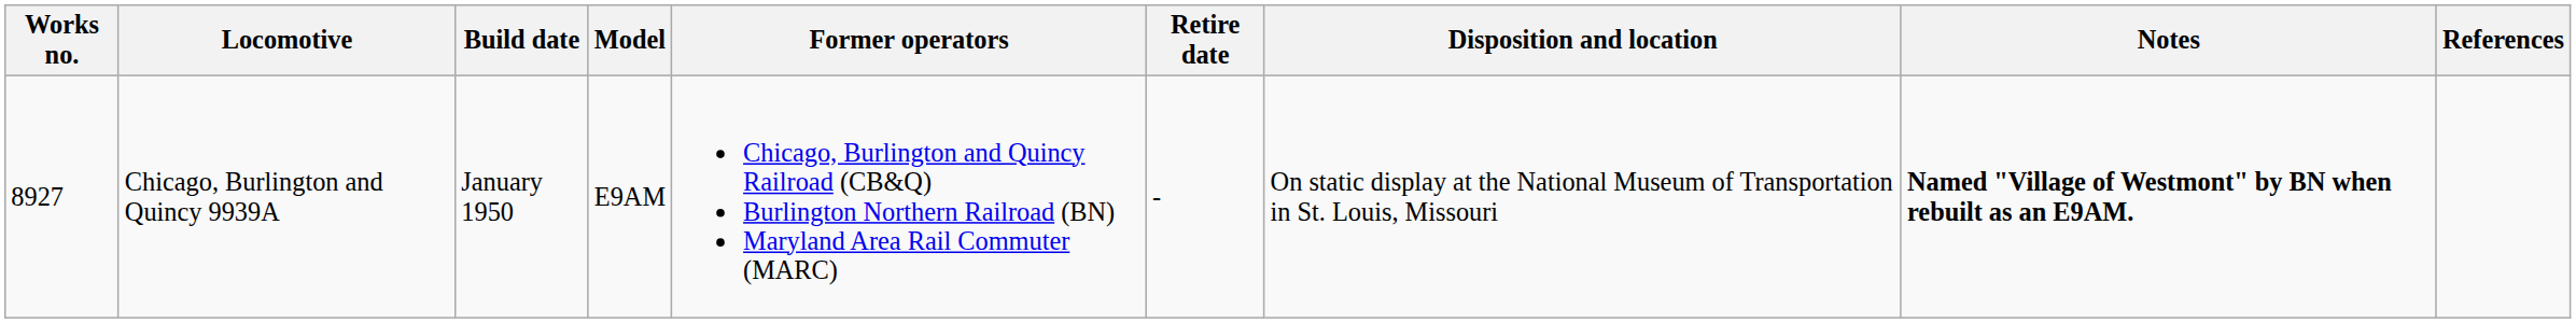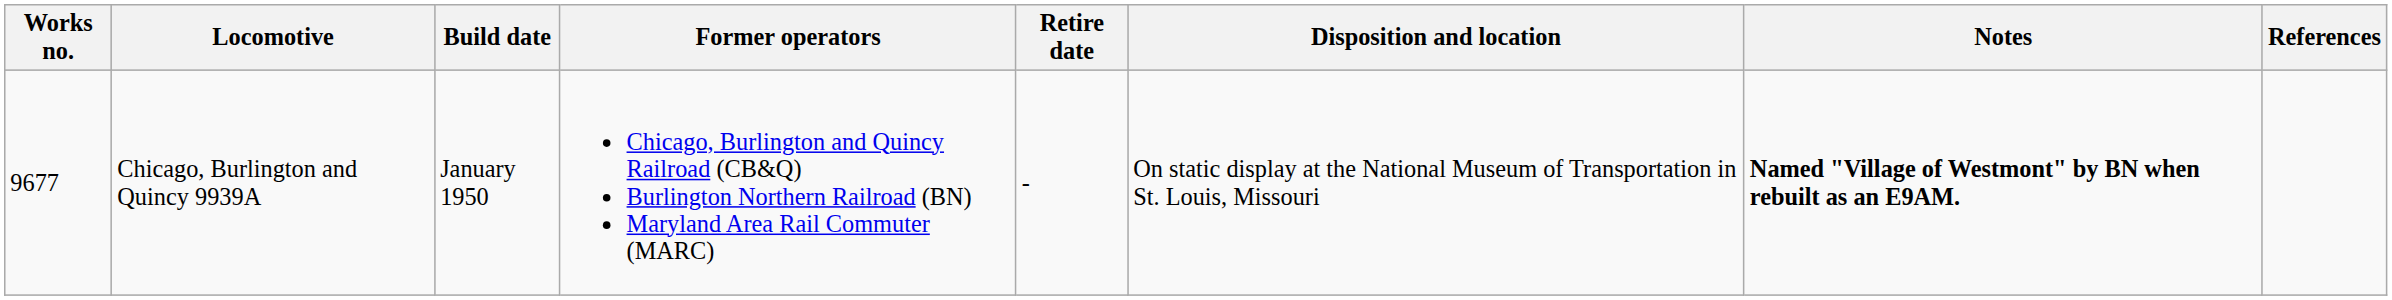 <table class="wikitable">
 <tr>
 <th>Works no.</th>
 <th>Locomotive</th>
 <th>Build date</th>
-<th>Model</th>
 <th>Former operators</th>
 <th>Retire date</th>
 <th>Disposition and location</th>
 <th>Notes</th>
 <th>References</th>
 </tr>
 <tr>
-<td>8927</td>
+<td>9677</td>
 <td>Chicago, Burlington and Quincy 9939A</td>
 <td>January 1950</td>
-<td>E9AM</td>
 <td><br><ul><li><a href='#'>Chicago, Burlington and Quincy Railroad</a> (CB&Q)</li><li><a href='#'>Burlington Northern Railroad</a> (BN)</li><li><a href='#'>Maryland Area Rail Commuter</a> (MARC)</li></ul></td>
 <td>-</td>
 <td>On static display at the National Museum of Transportation in St. Louis, Missouri</td>
 <td><strong>Named "Village of Westmont" by BN when rebuilt as an E9AM.</strong></td>
 <td></td>
 </tr>
 </table>
